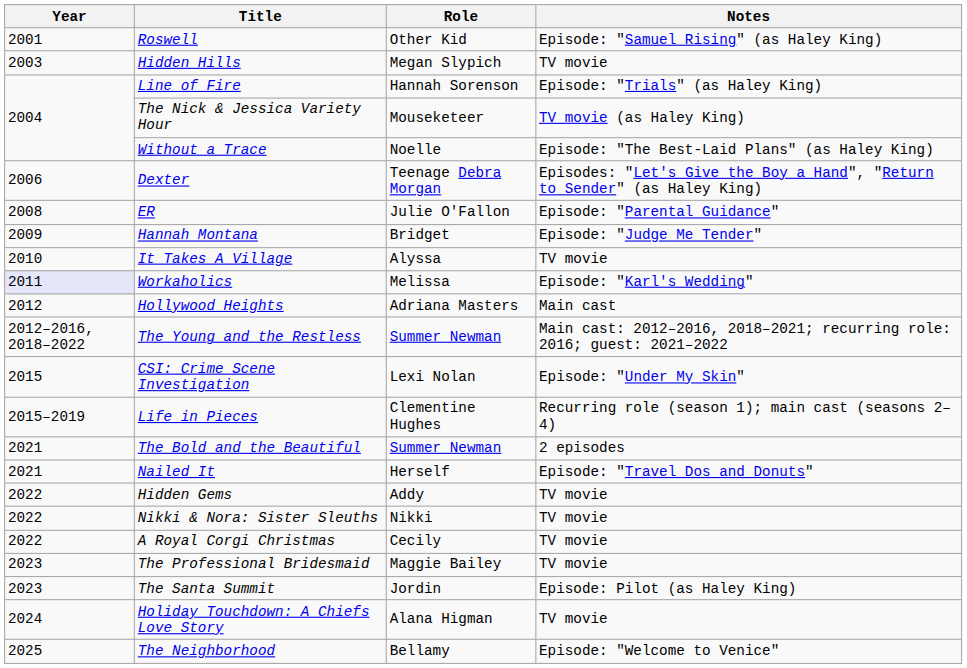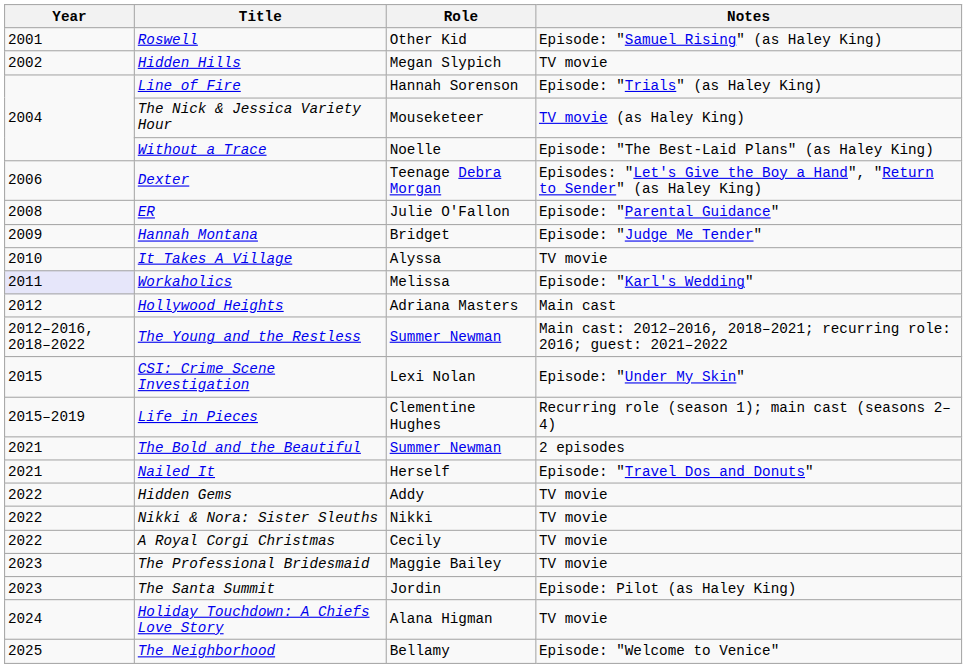 <table class="wikitable sortable">
 <tr>
 <th>Year</th>
 <th>Title</th>
 <th>Role</th>
 <th class="unsortable">Notes</th>
 </tr>
 <tr>
 <td>2001</td>
 <td><em><a href='#'>Roswell</a></em></td>
 <td>Other Kid</td>
 <td>Episode: "<a href='#'>Samuel Rising</a>" (as Haley King)</td>
 </tr>
 <tr>
-<td>2003</td>
+<td>2002</td>
 <td><em><a href='#'>Hidden Hills</a></em></td>
 <td>Megan Slypich</td>
 <td>TV movie</td>
 </tr>
 <tr>
 <td rowspan=3>2004</td>
 <td><em><a href='#'>Line of Fire</a></em></td>
 <td>Hannah Sorenson</td>
 <td>Episode: "<a href='#'>Trials</a>" (as Haley King)</td>
 </tr>
 <tr>
 <td><em>The Nick & Jessica Variety Hour</em></td>
 <td>Mouseketeer</td>
 <td><a href='#'>TV movie</a> (as Haley King)</td>
 </tr>
 <tr>
 <td><em><a href='#'>Without a Trace</a></em></td>
 <td>Noelle</td>
 <td>Episode: "The Best-Laid Plans" (as Haley King)</td>
 </tr>
 <tr>
 <td>2006</td>
 <td><em><a href='#'>Dexter</a></em></td>
 <td>Teenage <a href='#'>Debra Morgan</a></td>
 <td>Episodes: "<a href='#'>Let's Give the Boy a Hand</a>", "<a href='#'>Return to Sender</a>" (as Haley King)</td>
 </tr>
 <tr>
 <td>2008</td>
 <td><em><a href='#'>ER</a></em></td>
 <td>Julie O'Fallon</td>
 <td>Episode: "<a href='#'>Parental Guidance</a>"</td>
 </tr>
 <tr>
 <td>2009</td>
 <td><em><a href='#'>Hannah Montana</a></em></td>
 <td>Bridget</td>
 <td>Episode: "<a href='#'>Judge Me Tender</a>"</td>
 </tr>
 <tr>
 <td>2010</td>
 <td><em><a href='#'>It Takes A Village</a></em></td>
 <td>Alyssa</td>
 <td>TV movie</td>
 </tr>
 <tr>
 <td style="background: lavender;">2011</td>
 <td><em><a href='#'>Workaholics</a></em></td>
 <td>Melissa</td>
 <td>Episode: "<a href='#'>Karl's Wedding</a>"</td>
 </tr>
 <tr>
 <td>2012</td>
 <td><em><a href='#'>Hollywood Heights</a></em></td>
 <td>Adriana Masters</td>
 <td>Main cast</td>
 </tr>
 <tr>
 <td>2012–2016, 2018–2022</td>
 <td><em><a href='#'>The Young and the Restless</a></em></td>
 <td><a href='#'>Summer Newman</a></td>
 <td>Main cast: 2012–2016, 2018–2021; recurring role: 2016; guest: 2021–2022</td>
 </tr>
 <tr>
 <td>2015</td>
 <td><em><a href='#'>CSI: Crime Scene Investigation</a></em></td>
 <td>Lexi Nolan</td>
 <td>Episode: "<a href='#'>Under My Skin</a>"</td>
 </tr>
 <tr>
 <td>2015–2019</td>
 <td><em><a href='#'>Life in Pieces</a></em></td>
 <td>Clementine Hughes</td>
 <td>Recurring role (season 1); main cast (seasons 2–4)</td>
 </tr>
 <tr>
 <td>2021</td>
 <td><em><a href='#'>The Bold and the Beautiful</a></em></td>
 <td><a href='#'>Summer Newman</a></td>
 <td>2 episodes</td>
 </tr>
 <tr>
 <td>2021</td>
 <td><em><a href='#'>Nailed It</a></em></td>
 <td>Herself</td>
 <td>Episode: "<a href='#'>Travel Dos and Donuts</a>"</td>
 </tr>
 <tr>
 <td>2022</td>
 <td><em>Hidden Gems</em></td>
 <td>Addy</td>
 <td>TV movie</td>
 </tr>
 <tr>
 <td>2022</td>
 <td><em>Nikki & Nora: Sister Sleuths</em></td>
 <td>Nikki</td>
 <td>TV movie</td>
 </tr>
 <tr>
 <td>2022</td>
 <td><em>A Royal Corgi Christmas</em></td>
 <td>Cecily</td>
 <td>TV movie</td>
 </tr>
 <tr>
 <td>2023</td>
 <td><em>The Professional Bridesmaid</em></td>
 <td>Maggie Bailey</td>
 <td>TV movie</td>
 </tr>
 <tr>
 <td>2023</td>
 <td><em>The Santa Summit</em></td>
 <td>Jordin</td>
 <td>Episode: Pilot (as Haley King)</td>
 </tr>
 <tr>
 <td>2024</td>
 <td><em><a href='#'>Holiday Touchdown: A Chiefs Love Story</a></em></td>
 <td>Alana Higman</td>
 <td>TV movie</td>
 </tr>
 <tr>
 <td>2025</td>
 <td><em><a href='#'>The Neighborhood</a></em></td>
 <td>Bellamy</td>
 <td>Episode: "Welcome to Venice"</td>
 </tr>
 </table>
